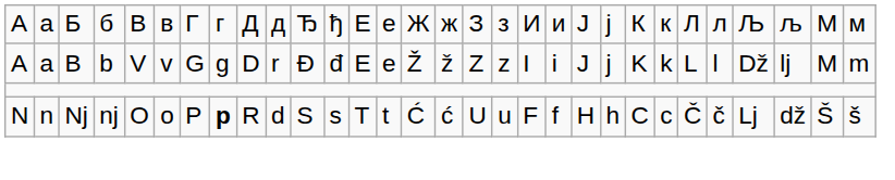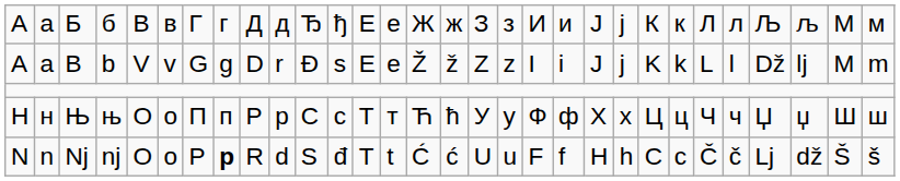 <table class="wikitable">
 <tr>
 <td>А</td>
 <td>а</td>
 <td>Б</td>
 <td>б</td>
 <td>В</td>
 <td>в</td>
 <td>Г</td>
 <td>г</td>
 <td>Д</td>
 <td>д</td>
 <td>Ђ</td>
 <td>ђ</td>
 <td>Е</td>
 <td>е</td>
 <td>Ж</td>
 <td>ж</td>
 <td>З</td>
 <td>з</td>
 <td>И</td>
 <td>и</td>
 <td>Ј</td>
 <td>ј</td>
 <td>К</td>
 <td>к</td>
 <td>Л</td>
 <td>л</td>
 <td>Љ</td>
 <td>љ</td>
 <td>М</td>
 <td>м</td>
 </tr>
 <tr>
 <td>A</td>
 <td>a</td>
 <td>B</td>
 <td>b</td>
 <td>V</td>
 <td>v</td>
 <td>G</td>
 <td>g</td>
 <td>D</td>
 <td>r</td>
 <td>Đ</td>
-<td>đ</td>
+<td>s</td>
 <td>E</td>
 <td>e</td>
 <td>Ž</td>
 <td>ž</td>
 <td>Z</td>
 <td>z</td>
 <td>I</td>
 <td>i</td>
 <td>J</td>
 <td>j</td>
 <td>K</td>
 <td>k</td>
 <td>L</td>
 <td>l</td>
 <td>Dž</td>
 <td>lj</td>
 <td>M</td>
 <td>m</td>
 </tr>
 <tr>
 <td colspan="30" style="height: 2px;"></td>
 </tr>
 <tr>
+<td>Н</td>
+<td>н</td>
+<td>Њ</td>
+<td>њ</td>
+<td>О</td>
+<td>о</td>
+<td>П</td>
+<td>п</td>
+<td>Р</td>
+<td>р</td>
+<td>С</td>
+<td>с</td>
+<td>Т</td>
+<td>т</td>
+<td>Ћ</td>
+<td>ћ</td>
+<td>У</td>
+<td>у</td>
+<td>Ф</td>
+<td>ф</td>
+<td>Х</td>
+<td>х</td>
+<td>Ц</td>
+<td>ц</td>
+<td>Ч</td>
+<td>ч</td>
+<td>Џ</td>
+<td>џ</td>
+<td>Ш</td>
+<td>ш</td>
+</tr>
+<tr>
 <td>N</td>
 <td>n</td>
 <td>Nj</td>
 <td>nj</td>
 <td>O</td>
 <td>o</td>
 <td>P</td>
 <td><strong>p</strong></td>
 <td>R</td>
 <td>d</td>
 <td>S</td>
-<td>s</td>
+<td>đ</td>
 <td>T</td>
 <td>t</td>
 <td>Ć</td>
 <td>ć</td>
 <td>U</td>
 <td>u</td>
 <td>F</td>
 <td>f</td>
 <td>H</td>
 <td>h</td>
 <td>C</td>
 <td>c</td>
 <td>Č</td>
 <td>č</td>
 <td>Lj</td>
 <td>dž</td>
 <td>Š</td>
 <td>š</td>
 </tr>
 </table>
